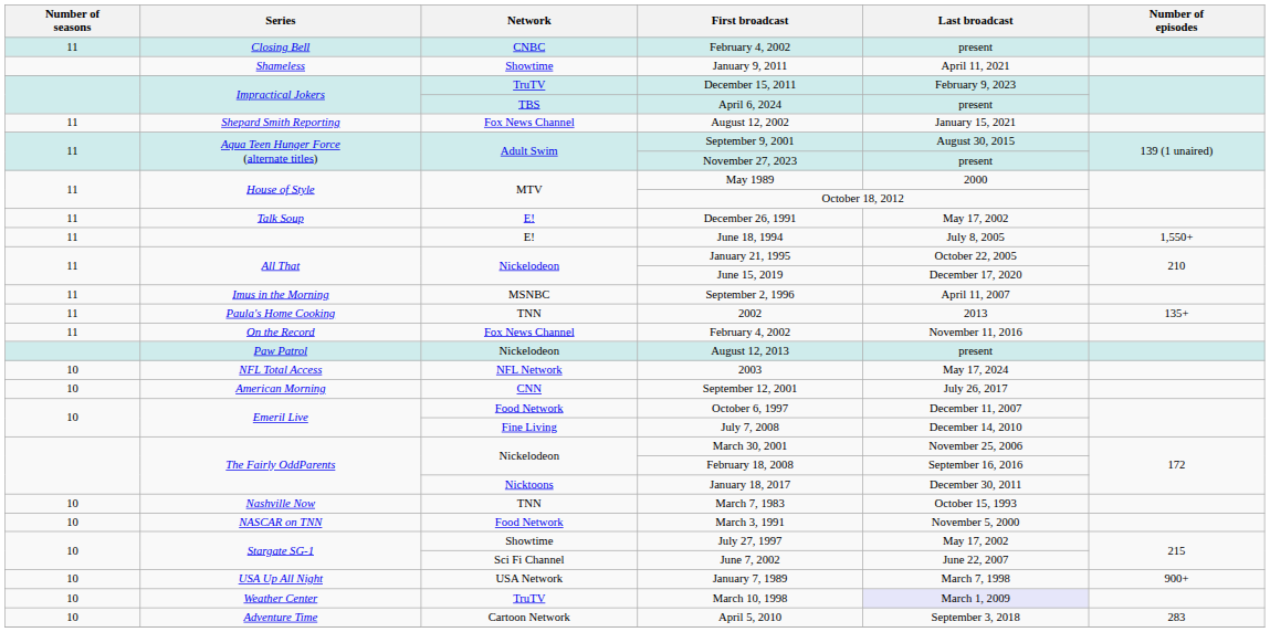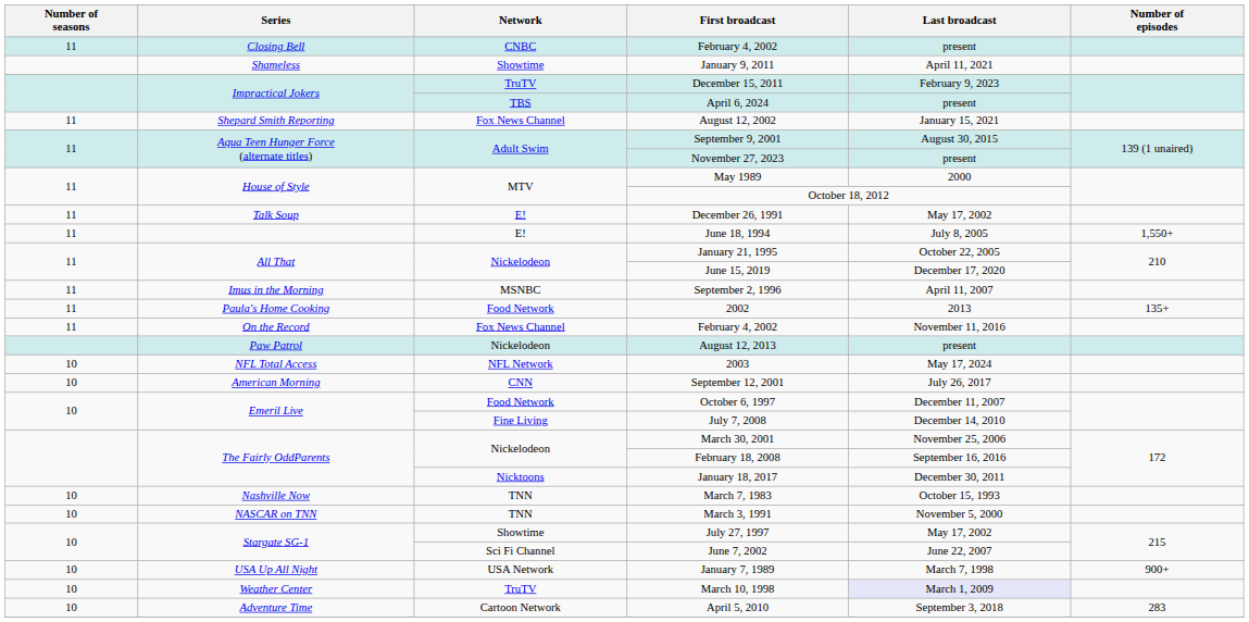 <table class="wikitable sortable" style="font-size:92.5%; text-align:center;" width="100%">
 <tr bgcolor="#CCCCCC">
 <th>Number of<br>seasons</th>
 <th>Series</th>
 <th>Network</th>
 <th>First broadcast</th>
 <th>Last broadcast</th>
 <th>Number of<br>episodes</th>
 </tr>
 <tr bgcolor=#CFECEC>
 <td>11</td>
 <td><em><a href='#'>Closing Bell</a></em></td>
 <td><a href='#'>CNBC</a></td>
 <td>February 4, 2002</td>
 <td>present</td>
 <td></td>
 </tr>
 <tr>
 <td></td>
 <td><em><a href='#'>Shameless</a></em></td>
 <td><a href='#'>Showtime</a></td>
 <td>January 9, 2011</td>
 <td>April 11, 2021</td>
 <td></td>
 </tr>
 <tr bgcolor=#CFECEC>
 <td rowspan=2></td>
 <td rowspan=2><em><a href='#'>Impractical Jokers</a></em></td>
 <td><a href='#'>TruTV</a></td>
 <td>December 15, 2011</td>
 <td>February 9, 2023</td>
 <td rowspan=2></td>
 </tr>
 <tr bgcolor=#CFECEC>
 <td><a href='#'>TBS</a></td>
 <td>April 6, 2024</td>
 <td>present</td>
 </tr>
 <tr>
 <td>11</td>
 <td><em><a href='#'>Shepard Smith Reporting</a></em></td>
 <td><a href='#'>Fox News Channel</a></td>
 <td>August 12, 2002</td>
 <td>January 15, 2021</td>
 <td></td>
 </tr>
 <tr bgcolor=#CFECEC>
 <td rowspan="2">11</td>
 <td rowspan="2"><em><a href='#'>Aqua Teen Hunger Force</a></em><br>(<a href='#'>alternate titles</a>)</td>
 <td rowspan="2"><a href='#'>Adult Swim</a></td>
 <td>September 9, 2001</td>
 <td>August 30, 2015</td>
 <td rowspan="2">139 (1 unaired)</td>
 </tr>
 <tr bgcolor=#CFECEC>
 <td>November 27, 2023</td>
 <td>present</td>
 </tr>
 <tr>
 <td rowspan="2">11</td>
 <td rowspan="2"><em><a href='#'>House of Style</a></em></td>
 <td rowspan="2">MTV</td>
 <td>May 1989</td>
 <td>2000</td>
 <td rowspan="2"></td>
 </tr>
 <tr>
 <td colspan="2">October 18, 2012</td>
 </tr>
 <tr>
 <td>11</td>
 <td><em><a href='#'>Talk Soup</a></em></td>
 <td><a href='#'>E!</a></td>
 <td>December 26, 1991</td>
 <td>May 17, 2002</td>
 <td></td>
 </tr>
 <tr>
 <td>11</td>
 <td></td>
 <td>E!</td>
 <td>June 18, 1994</td>
 <td>July 8, 2005</td>
 <td>1,550+</td>
 </tr>
 <tr>
 <td rowspan="2">11</td>
 <td rowspan="2"><em><a href='#'>All That</a></em></td>
 <td rowspan="2"><a href='#'>Nickelodeon</a></td>
 <td>January 21, 1995</td>
 <td>October 22, 2005</td>
 <td rowspan="2">210</td>
 </tr>
 <tr>
 <td>June 15, 2019</td>
 <td>December 17, 2020</td>
 </tr>
 <tr>
 <td>11</td>
 <td><em><a href='#'>Imus in the Morning</a></em></td>
 <td>MSNBC</td>
 <td>September 2, 1996</td>
 <td>April 11, 2007</td>
 <td></td>
 </tr>
 <tr>
 <td>11</td>
 <td><em><a href='#'>Paula's Home Cooking</a></em></td>
-<td>TNN</td>
+<td><a href='#'>Food Network</a></td>
 <td>2002</td>
 <td>2013</td>
 <td>135+</td>
 </tr>
 <tr>
 <td>11</td>
 <td><em><a href='#'>On the Record</a></em></td>
 <td><a href='#'>Fox News Channel</a></td>
 <td>February 4, 2002</td>
 <td>November 11, 2016</td>
 <td></td>
 </tr>
 <tr bgcolor=#CFECEC>
 <td></td>
 <td><em><a href='#'>Paw Patrol</a></em></td>
 <td>Nickelodeon</td>
 <td>August 12, 2013</td>
 <td>present</td>
 <td></td>
 </tr>
 <tr>
 <td>10</td>
 <td><em><a href='#'>NFL Total Access</a></em></td>
 <td><a href='#'>NFL Network</a></td>
 <td>2003</td>
 <td>May 17, 2024</td>
 <td></td>
 </tr>
 <tr>
 <td>10</td>
 <td><em><a href='#'>American Morning</a></em></td>
 <td><a href='#'>CNN</a></td>
 <td>September 12, 2001</td>
 <td>July 26, 2017</td>
 <td></td>
 </tr>
 <tr>
 <td rowspan="2">10</td>
 <td rowspan="2"><em><a href='#'>Emeril Live</a></em></td>
 <td><a href='#'>Food Network</a></td>
 <td>October 6, 1997</td>
 <td>December 11, 2007</td>
 <td rowspan="2"></td>
 </tr>
 <tr>
 <td><a href='#'>Fine Living</a></td>
 <td>July 7, 2008</td>
 <td>December 14, 2010</td>
 </tr>
 <tr>
 <td rowspan="3"></td>
 <td rowspan="3"><em><a href='#'>The Fairly OddParents</a></em></td>
 <td rowspan="2">Nickelodeon</td>
 <td>March 30, 2001</td>
 <td>November 25, 2006</td>
 <td rowspan="3">172</td>
 </tr>
 <tr>
 <td>February 18, 2008</td>
 <td>September 16, 2016</td>
 </tr>
 <tr>
 <td><a href='#'>Nicktoons</a></td>
 <td>January 18, 2017</td>
 <td>December 30, 2011</td>
 </tr>
 <tr>
 <td>10</td>
 <td><em><a href='#'>Nashville Now</a></em></td>
 <td>TNN</td>
 <td>March 7, 1983</td>
 <td>October 15, 1993</td>
 <td></td>
 </tr>
 <tr>
 <td>10</td>
 <td><em><a href='#'>NASCAR on TNN</a></em></td>
-<td><a href='#'>Food Network</a></td>
+<td>TNN</td>
 <td>March 3, 1991</td>
 <td>November 5, 2000</td>
 <td></td>
 </tr>
 <tr>
 <td rowspan="2">10</td>
 <td rowspan="2"><em><a href='#'>Stargate SG-1</a></em></td>
 <td>Showtime</td>
 <td>July 27, 1997</td>
 <td>May 17, 2002</td>
 <td rowspan="2">215</td>
 </tr>
 <tr>
 <td>Sci Fi Channel</td>
 <td>June 7, 2002</td>
 <td>June 22, 2007</td>
 </tr>
 <tr>
 <td>10</td>
 <td><em><a href='#'>USA Up All Night</a></em></td>
 <td>USA Network</td>
 <td>January 7, 1989</td>
 <td>March 7, 1998</td>
 <td>900+</td>
 </tr>
 <tr>
 <td>10</td>
 <td><em><a href='#'>Weather Center</a></em></td>
 <td><a href='#'>TruTV</a></td>
 <td>March 10, 1998</td>
 <td style="background: lavender;">March 1, 2009</td>
 <td></td>
 </tr>
 <tr>
 <td>10</td>
 <td><em><a href='#'>Adventure Time</a></em></td>
 <td>Cartoon Network</td>
 <td>April 5, 2010</td>
 <td>September 3, 2018</td>
 <td>283</td>
 </tr>
 <tr>
 </tr>
 </table>
